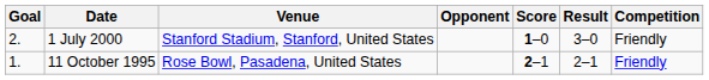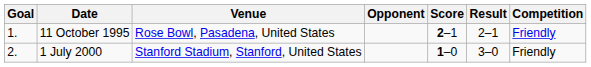 <table class="wikitable plainrowheaders sortable">
 <tr>
 <th>Goal</th>
 <th>Date</th>
 <th>Venue</th>
 <th>Opponent</th>
 <th>Score</th>
 <th>Result</th>
 <th>Competition</th>
 </tr>
 <tr>
+<td>1.</td>
+<td>11 October 1995</td>
+<td><a href='#'>Rose Bowl</a>, <a href='#'>Pasadena</a>, United States</td>
+<td></td>
+<td align=center><strong>2</strong>–1</td>
+<td align=center>2–1</td>
+<td><a href='#'>Friendly</a></td>
+</tr>
+<tr>
 <td>2.</td>
 <td>1 July 2000</td>
 <td><a href='#'>Stanford Stadium</a>, <a href='#'>Stanford</a>, United States</td>
 <td></td>
 <td align=center><strong>1</strong>–0</td>
 <td align=center>3–0</td>
 <td>Friendly</td>
 </tr>
-<tr>
-<td>1.</td>
-<td>11 October 1995</td>
-<td><a href='#'>Rose Bowl</a>, <a href='#'>Pasadena</a>, United States</td>
-<td></td>
-<td align=center><strong>2</strong>–1</td>
-<td align=center>2–1</td>
-<td><a href='#'>Friendly</a></td>
-</tr>
 </table>
